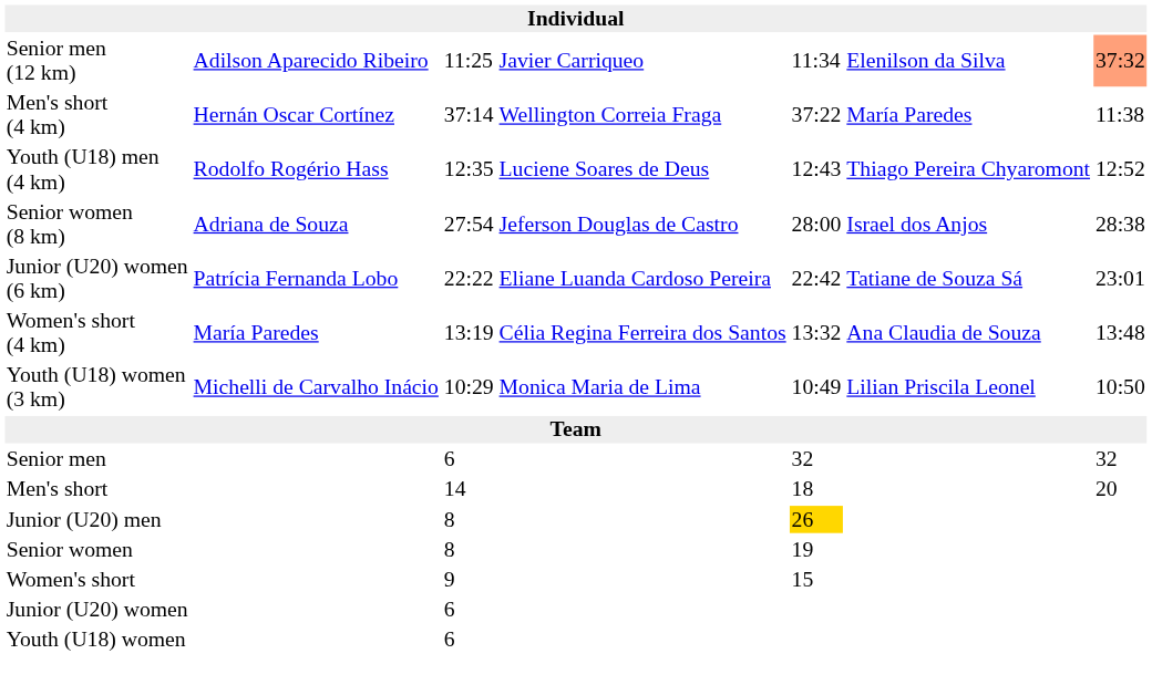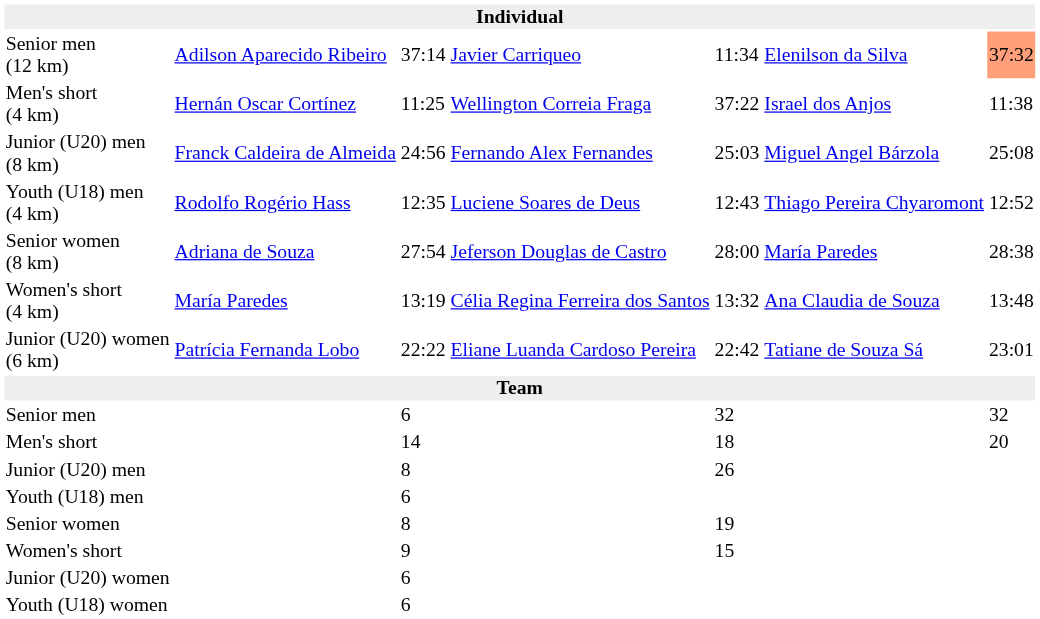 <table>
 <tr>
 <td colspan=7 bgcolor=#eeeeee style=text-align:center;><strong>Individual</strong></td>
 </tr>
 <tr>
 <td>Senior men<br>(12 km)</td>
 <td><a href='#'>Adilson Aparecido Ribeiro</a><br></td>
-<td>11:25</td>
+<td>37:14</td>
 <td><a href='#'>Javier Carriqueo</a><br></td>
 <td>11:34</td>
 <td><a href='#'>Elenilson da Silva</a><br></td>
 <td style="background: lightsalmon;">37:32</td>
 </tr>
 <tr>
 <td>Men's short<br>(4 km)</td>
 <td><a href='#'>Hernán Oscar Cortínez</a><br></td>
-<td>37:14</td>
+<td>11:25</td>
 <td><a href='#'>Wellington Correia Fraga</a><br></td>
 <td>37:22</td>
-<td><a href='#'>María Paredes</a><br></td>
+<td><a href='#'>Israel dos Anjos</a><br></td>
 <td>11:38</td>
+</tr>
+<tr>
+<td>Junior (U20) men<br>(8 km)</td>
+<td><a href='#'>Franck Caldeira de Almeida</a><br></td>
+<td>24:56</td>
+<td><a href='#'>Fernando Alex Fernandes</a><br></td>
+<td>25:03</td>
+<td><a href='#'>Miguel Angel Bárzola</a><br></td>
+<td>25:08</td>
 </tr>
 <tr>
 <td>Youth (U18) men<br>(4 km)</td>
 <td><a href='#'>Rodolfo Rogério Hass</a><br></td>
 <td>12:35</td>
 <td><a href='#'>Luciene Soares de Deus</a><br></td>
 <td>12:43</td>
 <td><a href='#'>Thiago Pereira Chyaromont</a><br></td>
 <td>12:52</td>
 </tr>
 <tr>
 <td>Senior women<br>(8 km)</td>
 <td><a href='#'>Adriana de Souza</a><br></td>
 <td>27:54</td>
 <td><a href='#'>Jeferson Douglas de Castro</a><br></td>
 <td>28:00</td>
-<td><a href='#'>Israel dos Anjos</a><br></td>
+<td><a href='#'>María Paredes</a><br></td>
 <td>28:38</td>
-</tr>
-<tr>
-<td>Junior (U20) women<br>(6 km)</td>
-<td><a href='#'>Patrícia Fernanda Lobo</a><br></td>
-<td>22:22</td>
-<td><a href='#'>Eliane Luanda Cardoso Pereira</a><br></td>
-<td>22:42</td>
-<td><a href='#'>Tatiane de Souza Sá</a><br></td>
-<td>23:01</td>
 </tr>
 <tr>
 <td>Women's short<br>(4 km)</td>
 <td><a href='#'>María Paredes</a><br></td>
 <td>13:19</td>
 <td><a href='#'>Célia Regina Ferreira dos Santos</a><br></td>
 <td>13:32</td>
 <td><a href='#'>Ana Claudia de Souza</a><br></td>
 <td>13:48</td>
 </tr>
 <tr>
-<td>Youth (U18) women<br>(3 km)</td>
-<td><a href='#'>Michelli de Carvalho Inácio</a><br></td>
-<td>10:29</td>
-<td><a href='#'>Monica Maria de Lima</a><br></td>
-<td>10:49</td>
-<td><a href='#'>Lilian Priscila Leonel</a><br></td>
-<td>10:50</td>
+<td>Junior (U20) women<br>(6 km)</td>
+<td><a href='#'>Patrícia Fernanda Lobo</a><br></td>
+<td>22:22</td>
+<td><a href='#'>Eliane Luanda Cardoso Pereira</a><br></td>
+<td>22:42</td>
+<td><a href='#'>Tatiane de Souza Sá</a><br></td>
+<td>23:01</td>
 </tr>
 <tr>
 <td colspan=7 bgcolor=#eeeeee style=text-align:center;><strong>Team</strong></td>
 </tr>
 <tr>
 <td>Senior men</td>
 <td></td>
 <td>6</td>
 <td></td>
 <td>32</td>
 <td></td>
 <td>32</td>
 </tr>
 <tr>
 <td>Men's short</td>
 <td></td>
 <td>14</td>
 <td></td>
 <td>18</td>
 <td></td>
 <td>20</td>
 </tr>
 <tr>
 <td>Junior (U20) men</td>
 <td></td>
 <td>8</td>
 <td></td>
-<td style="background: gold;">26</td>
+<td>26</td>
+<td></td>
+<td></td>
+</tr>
+<tr>
+<td>Youth (U18) men</td>
+<td></td>
+<td>6</td>
+<td></td>
+<td></td>
 <td></td>
 <td></td>
 </tr>
 <tr>
 <td>Senior women</td>
 <td></td>
 <td>8</td>
 <td></td>
 <td>19</td>
 <td></td>
 <td></td>
 </tr>
 <tr>
 <td>Women's short</td>
 <td></td>
 <td>9</td>
 <td></td>
 <td>15</td>
 <td></td>
 <td></td>
 </tr>
 <tr>
 <td>Junior (U20) women</td>
 <td></td>
 <td>6</td>
 <td></td>
 <td></td>
 <td></td>
 <td></td>
 </tr>
 <tr>
 <td>Youth (U18) women</td>
 <td></td>
 <td>6</td>
 <td></td>
 <td></td>
 <td></td>
 <td></td>
 </tr>
 </table>
